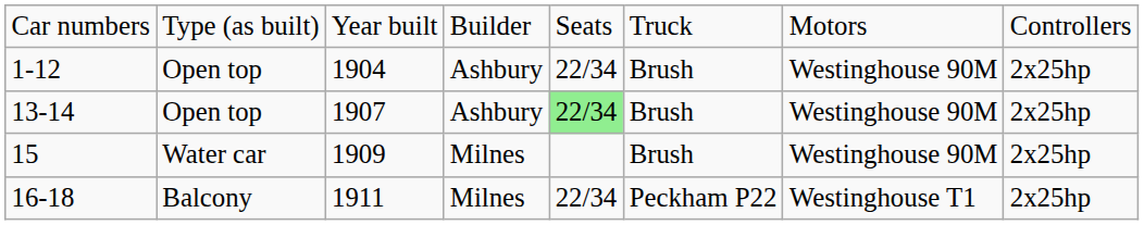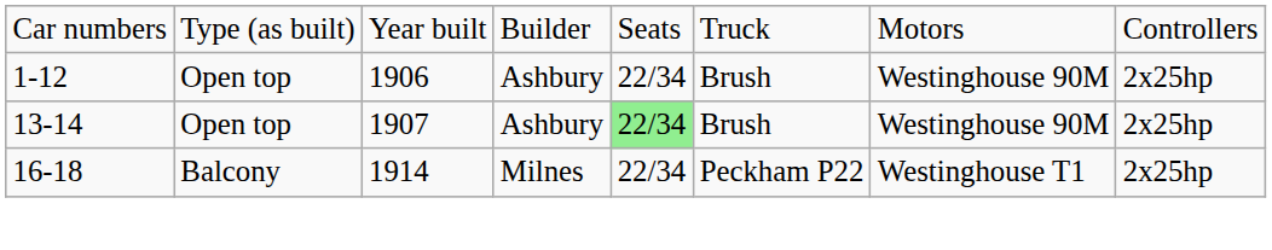 <table class="wikitable">
 <tr>
 <td>Car numbers</td>
 <td>Type (as built)</td>
 <td>Year built</td>
 <td>Builder</td>
 <td>Seats</td>
 <td>Truck</td>
 <td>Motors</td>
 <td>Controllers</td>
 </tr>
 <tr>
 <td>1-12</td>
 <td>Open top</td>
-<td>1904</td>
+<td>1906</td>
 <td>Ashbury</td>
 <td>22/34</td>
 <td>Brush</td>
 <td>Westinghouse 90M</td>
 <td>2x25hp</td>
 </tr>
 <tr>
 <td>13-14</td>
 <td>Open top</td>
 <td>1907</td>
 <td>Ashbury</td>
 <td style="background: lightgreen;">22/34</td>
 <td>Brush</td>
 <td>Westinghouse 90M</td>
 <td>2x25hp</td>
 </tr>
 <tr>
-<td>15</td>
-<td>Water car</td>
-<td>1909</td>
-<td>Milnes</td>
-<td></td>
-<td>Brush</td>
-<td>Westinghouse 90M</td>
-<td>2x25hp</td>
-</tr>
-<tr>
 <td>16-18</td>
 <td>Balcony</td>
-<td>1911</td>
+<td>1914</td>
 <td>Milnes</td>
 <td>22/34</td>
 <td>Peckham P22</td>
 <td>Westinghouse T1</td>
 <td>2x25hp</td>
 </tr>
 </table>
